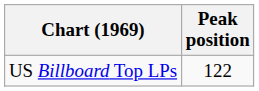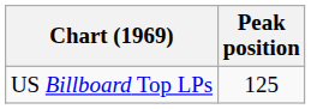 <table class="wikitable sortable">
 <tr>
 <th>Chart (1969)</th>
 <th>Peak<br>position</th>
 </tr>
 <tr>
 <td>US <a href='#'><em>Billboard</em> Top LPs</a></td>
-<td align="center">122</td>
+<td align="center">125</td>
 </tr>
 </table>
